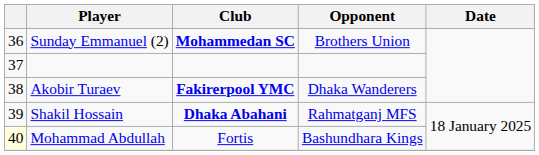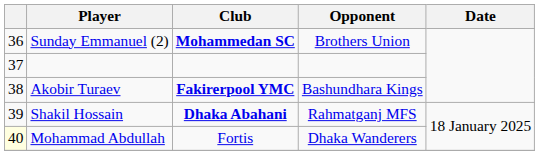 <table class="wikitable" style="text-align:center">
 <tr>
 <th></th>
 <th>Player</th>
 <th>Club</th>
 <th>Opponent</th>
 <th>Date</th>
 </tr>
 <tr>
 <td>36</td>
 <td align="left"> <a href='#'>Sunday Emmanuel</a> (2)</td>
 <td><strong><a href='#'>Mohammedan SC</a></strong></td>
 <td><a href='#'>Brothers Union</a></td>
 <td rowspan="3"></td>
 </tr>
 <tr>
 <td>37</td>
 <td align="left"></td>
 <td></td>
 <td></td>
 </tr>
 <tr>
 <td>38</td>
 <td align="left"> <a href='#'>Akobir Turaev</a></td>
 <td><strong><a href='#'>Fakirerpool YMC</a></strong></td>
-<td><a href='#'>Dhaka Wanderers</a></td>
+<td><a href='#'>Bashundhara Kings</a></td>
 </tr>
 <tr>
 <td>39</td>
 <td align="left"> <a href='#'>Shakil Hossain</a></td>
 <td><strong><a href='#'>Dhaka Abahani</a></strong></td>
 <td><a href='#'>Rahmatganj MFS</a></td>
 <td rowspan="2">18 January 2025</td>
 </tr>
 <tr>
 <td style="background: lightyellow;">40</td>
 <td align="left"> <a href='#'>Mohammad Abdullah</a></td>
 <td><a href='#'>Fortis</a></td>
-<td><a href='#'>Bashundhara Kings</a></td>
+<td><a href='#'>Dhaka Wanderers</a></td>
 </tr>
 <tr>
 </tr>
 </table>
